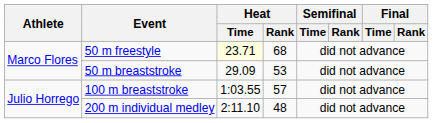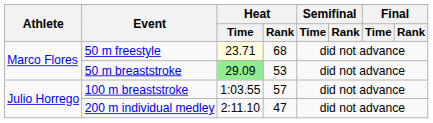 <table class="wikitable" style="text-align:center; font-size:90%">
 <tr>
 <th rowspan="2">Athlete</th>
 <th rowspan="2">Event</th>
 <th colspan="2">Heat</th>
 <th colspan="2">Semifinal</th>
 <th colspan="2">Final</th>
 </tr>
 <tr style="font-size:95%">
 <th>Time</th>
 <th>Rank</th>
 <th>Time</th>
 <th>Rank</th>
 <th>Time</th>
 <th>Rank</th>
 </tr>
 <tr>
 <td align=left rowspan=2><a href='#'>Marco Flores</a></td>
 <td align=left><a href='#'>50 m freestyle</a></td>
 <td style="background: lightyellow;">23.71</td>
 <td>68</td>
 <td colspan=4>did not advance</td>
 </tr>
 <tr>
 <td align=left><a href='#'>50 m breaststroke</a></td>
-<td>29.09</td>
+<td style="background: lightgreen;">29.09</td>
 <td>53</td>
 <td colspan=4>did not advance</td>
 </tr>
 <tr>
 <td align=left rowspan=2><a href='#'>Julio Horrego</a></td>
 <td align=left><a href='#'>100 m breaststroke</a></td>
 <td>1:03.55</td>
 <td>57</td>
 <td colspan=4>did not advance</td>
 </tr>
 <tr>
 <td align=left><a href='#'>200 m individual medley</a></td>
 <td>2:11.10</td>
-<td>48</td>
+<td>47</td>
 <td colspan=4>did not advance</td>
 </tr>
 </table>
